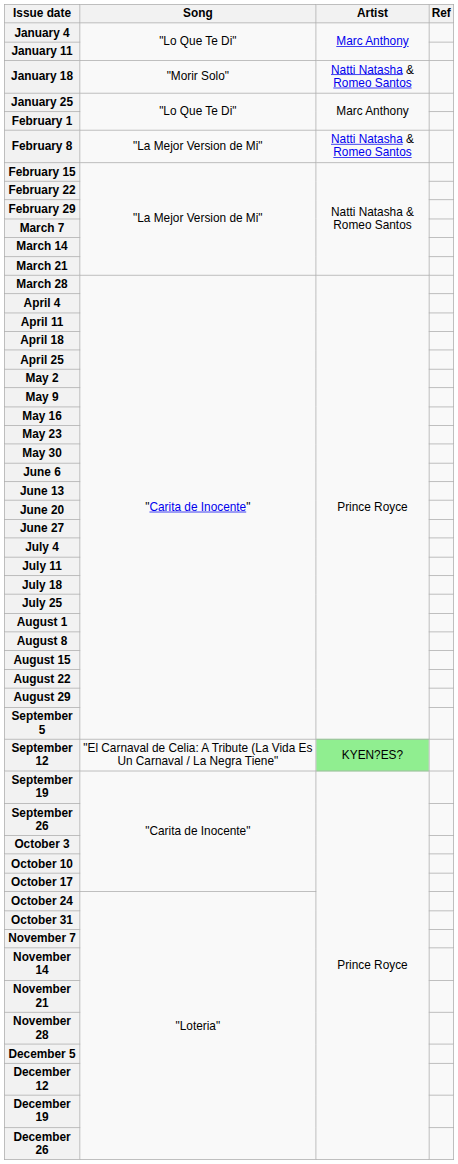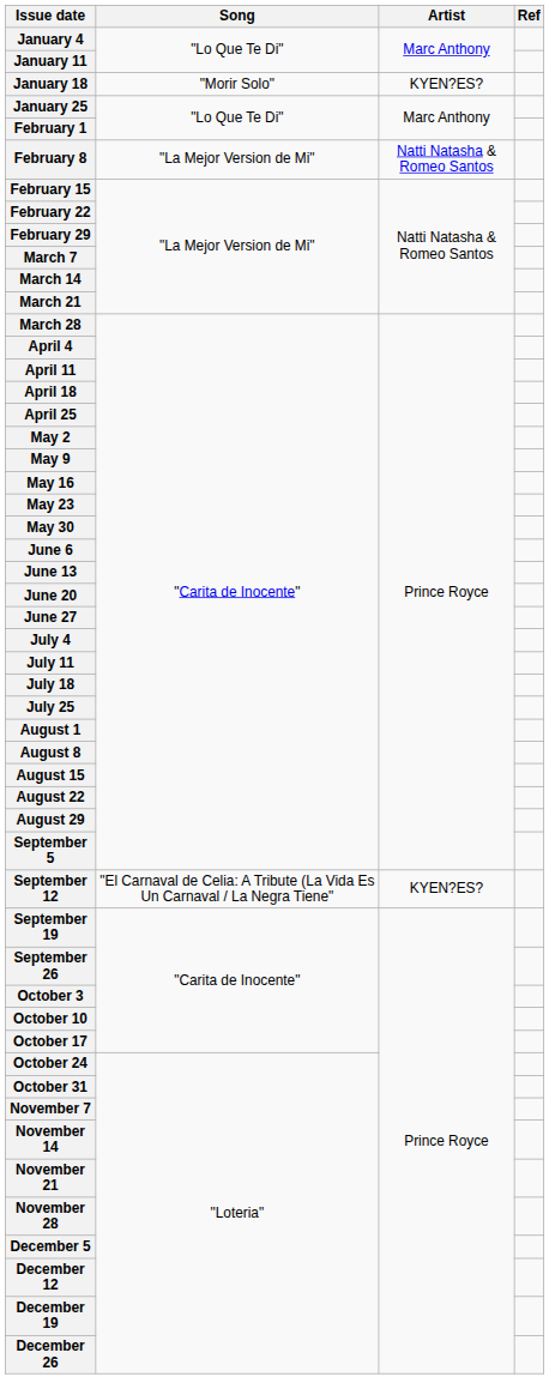 <table class="wikitable plainrowheaders" style="text-align: center;">
 <tr>
 <th>Issue date</th>
 <th>Song</th>
 <th>Artist</th>
 <th>Ref</th>
 </tr>
 <tr>
 <th scope="row">January 4</th>
 <td rowspan="2">"Lo Que Te Di"</td>
 <td rowspan="2"><a href='#'>Marc Anthony</a></td>
 <td></td>
 </tr>
 <tr>
 <th scope="row">January 11</th>
 <td></td>
 </tr>
 <tr>
 <th scope="row">January 18</th>
 <td>"Morir Solo"</td>
-<td><a href='#'>Natti Natasha</a> & <a href='#'>Romeo Santos</a></td>
+<td>KYEN?ES?</td>
 <td></td>
 </tr>
 <tr>
 <th scope="row">January 25</th>
 <td rowspan="2">"Lo Que Te Di"</td>
 <td rowspan="2">Marc Anthony</td>
 <td></td>
 </tr>
 <tr>
 <th scope="row">February 1</th>
 <td></td>
 </tr>
 <tr>
 <th scope="row ">February 8</th>
 <td>"La Mejor Version de Mi"</td>
 <td><a href='#'>Natti Natasha</a> & <a href='#'>Romeo Santos</a></td>
 <td></td>
 </tr>
 <tr>
 <th scope="row">February 15</th>
 <td rowspan="6">"La Mejor Version de Mi"</td>
 <td rowspan="6">Natti Natasha & Romeo Santos</td>
 <td></td>
 </tr>
 <tr>
 <th scope="row">February 22</th>
 <td></td>
 </tr>
 <tr>
 <th scope="row">February 29</th>
 <td></td>
 </tr>
 <tr>
 <th scope="row">March 7</th>
 <td></td>
 </tr>
 <tr>
 <th scope="row">March 14</th>
 <td></td>
 </tr>
 <tr>
 <th scope="row">March 21</th>
 <td></td>
 </tr>
 <tr>
 <th scope="row">March 28</th>
 <td rowspan="24">"<a href='#'>Carita de Inocente</a>"</td>
 <td rowspan="24">Prince Royce</td>
 <td></td>
 </tr>
 <tr>
 <th scope="row">April 4</th>
 <td></td>
 </tr>
 <tr>
 <th scope="row">April 11</th>
 <td></td>
 </tr>
 <tr>
 <th scope="row">April 18</th>
 <td></td>
 </tr>
 <tr>
 <th scope="row">April 25</th>
 <td></td>
 </tr>
 <tr>
 <th scope="row">May 2</th>
 <td></td>
 </tr>
 <tr>
 <th scope="row">May 9</th>
 <td></td>
 </tr>
 <tr>
 <th scope="row">May 16</th>
 <td></td>
 </tr>
 <tr>
 <th scope="row">May 23</th>
 <td></td>
 </tr>
 <tr>
 <th scope="row">May 30</th>
 <td></td>
 </tr>
 <tr>
 <th scope="row">June 6</th>
 <td></td>
 </tr>
 <tr>
 <th scope="row">June 13</th>
 <td></td>
 </tr>
 <tr>
 <th scope="row">June 20</th>
 <td></td>
 </tr>
 <tr>
 <th scope="row">June 27</th>
 <td></td>
 </tr>
 <tr>
 <th scope="row">July 4</th>
 <td></td>
 </tr>
 <tr>
 <th scope="row">July 11</th>
 <td></td>
 </tr>
 <tr>
 <th scope="row">July 18</th>
 <td></td>
 </tr>
 <tr>
 <th scope="row">July 25</th>
 <td></td>
 </tr>
 <tr>
 <th scope="row">August 1</th>
 <td></td>
 </tr>
 <tr>
 <th scope="row">August 8</th>
 <td></td>
 </tr>
 <tr>
 <th scope="row">August 15</th>
 <td></td>
 </tr>
 <tr>
 <th scope="row">August 22</th>
 <td></td>
 </tr>
 <tr>
 <th scope="row">August 29</th>
 <td></td>
 </tr>
 <tr>
 <th scope="row">September 5</th>
 <td></td>
 </tr>
 <tr>
 <th scope="row">September 12</th>
 <td>"El Carnaval de Celia: A Tribute (La Vida Es Un Carnaval / La Negra Tiene"</td>
-<td style="background: lightgreen;">KYEN?ES?</td>
+<td>KYEN?ES?</td>
 <td></td>
 </tr>
 <tr>
 <th scope="row">September 19</th>
 <td rowspan="5">"Carita de Inocente"</td>
 <td rowspan="15">Prince Royce</td>
 <td></td>
 </tr>
 <tr>
 <th scope="row">September 26</th>
 <td></td>
 </tr>
 <tr>
 <th scope="row">October 3</th>
 <td></td>
 </tr>
 <tr>
 <th scope="row">October 10</th>
 <td></td>
 </tr>
 <tr>
 <th scope="row">October 17</th>
 <td></td>
 </tr>
 <tr>
 <th scope="row">October 24</th>
 <td rowspan="10">"Loteria"</td>
 <td></td>
 </tr>
 <tr>
 <th scope="row">October 31</th>
 <td></td>
 </tr>
 <tr>
 <th scope="row">November 7</th>
 <td></td>
 </tr>
 <tr>
 <th scope="row">November 14</th>
 <td></td>
 </tr>
 <tr>
 <th scope="row">November 21</th>
 <td></td>
 </tr>
 <tr>
 <th scope="row">November 28</th>
 <td></td>
 </tr>
 <tr>
 <th scope="row">December 5</th>
 <td></td>
 </tr>
 <tr>
 <th scope="row">December 12</th>
 <td></td>
 </tr>
 <tr>
 <th scope="row">December 19</th>
 <td></td>
 </tr>
 <tr>
 <th scope="row">December 26</th>
 <td></td>
 </tr>
 </table>
